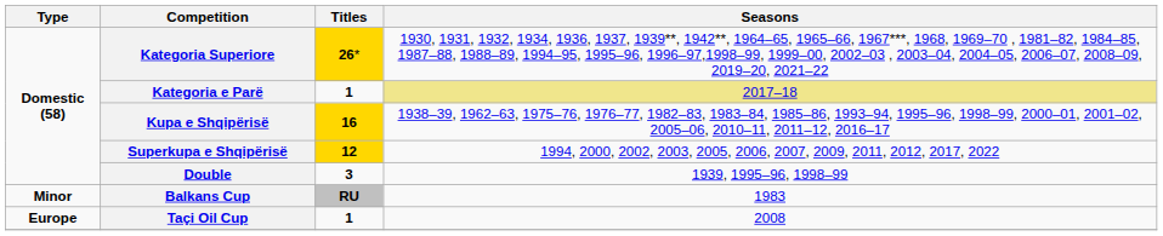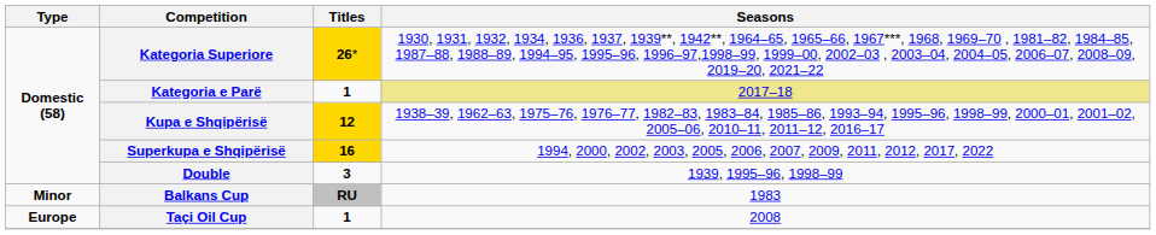 <table class="wikitable plainrowheaders" style="font-size:95%; text-align:center;">
 <tr>
 <th style="width: 1%;">Type</th>
 <th style="width: 5%;">Competition</th>
 <th style="width: 1%;">Titles</th>
 <th style="width: 21%;">Seasons</th>
 </tr>
 <tr>
 <td rowspan="5"><strong>Domestic (58)</strong></td>
 <th scope=col><a href='#'>Kategoria Superiore</a></th>
 <td bgcolor=gold><strong>26</strong>*</td>
 <td><a href='#'>1930</a>, <a href='#'>1931</a>, <a href='#'>1932</a>, <a href='#'>1934</a>, <a href='#'>1936</a>, <a href='#'>1937</a>, <a href='#'>1939</a>**, <a href='#'>1942</a>**, <a href='#'>1964–65</a>, <a href='#'>1965–66</a>, <a href='#'>1967</a>***, <a href='#'>1968</a>, <a href='#'>1969–70</a> , <a href='#'>1981–82</a>, <a href='#'>1984–85</a>, <a href='#'>1987–88</a>, <a href='#'>1988–89</a>, <a href='#'>1994–95</a>, <a href='#'>1995–96</a>, <a href='#'>1996–97</a>,<a href='#'>1998–99</a>, <a href='#'>1999–00</a>, <a href='#'>2002–03</a> , <a href='#'>2003–04</a>, <a href='#'>2004–05</a>, <a href='#'>2006–07</a>, <a href='#'>2008–09</a>, <a href='#'>2019–20</a>, <a href='#'>2021–22</a></td>
 </tr>
 <tr>
 <th scope=col><a href='#'>Kategoria e Parë</a></th>
 <td align="center"><strong>1</strong></td>
 <td style="background: khaki;"><a href='#'>2017–18</a></td>
 </tr>
 <tr>
 <th scope=col><a href='#'>Kupa e Shqipërisë</a></th>
-<td bgcolor=gold><strong>16</strong></td>
+<td bgcolor=gold><strong>12</strong></td>
 <td><a href='#'>1938–39</a>, <a href='#'>1962–63</a>, <a href='#'>1975–76</a>, <a href='#'>1976–77</a>, <a href='#'>1982–83</a>, <a href='#'>1983–84</a>, <a href='#'>1985–86</a>, <a href='#'>1993–94</a>, <a href='#'>1995–96</a>, <a href='#'>1998–99</a>, <a href='#'>2000–01</a>, <a href='#'>2001–02</a>, <a href='#'>2005–06</a>, <a href='#'>2010–11</a>, <a href='#'>2011–12</a>, <a href='#'>2016–17</a></td>
 </tr>
 <tr>
 <th scope=col><a href='#'>Superkupa e Shqipërisë</a></th>
-<td bgcolor=gold><strong>12</strong></td>
+<td bgcolor=gold><strong>16</strong></td>
 <td><a href='#'>1994</a>, <a href='#'>2000</a>, <a href='#'>2002</a>, <a href='#'>2003</a>, <a href='#'>2005</a>, <a href='#'>2006</a>, <a href='#'>2007</a>, <a href='#'>2009</a>, <a href='#'>2011</a>, <a href='#'>2012</a>, <a href='#'>2017</a>, <a href='#'>2022</a></td>
 </tr>
 <tr>
 <th scope=col><a href='#'>Double</a></th>
 <td align="center"><strong>3</strong></td>
 <td><a href='#'>1939</a>, <a href='#'>1995–96</a>, <a href='#'>1998–99</a></td>
 </tr>
 <tr>
 <td rowspan="1"><strong>Minor</strong></td>
 <th scope=col><a href='#'>Balkans Cup</a></th>
 <td style="text-align:center; background:silver;"><strong>RU</strong></td>
 <td><a href='#'>1983</a></td>
 </tr>
 <tr>
 <td rowspan="1"><strong>Europe</strong></td>
 <th scope=col><a href='#'>Taçi Oil Cup</a></th>
 <td align="center"><strong>1</strong></td>
 <td><a href='#'>2008</a></td>
 </tr>
 <tr>
 </tr>
 </table>
